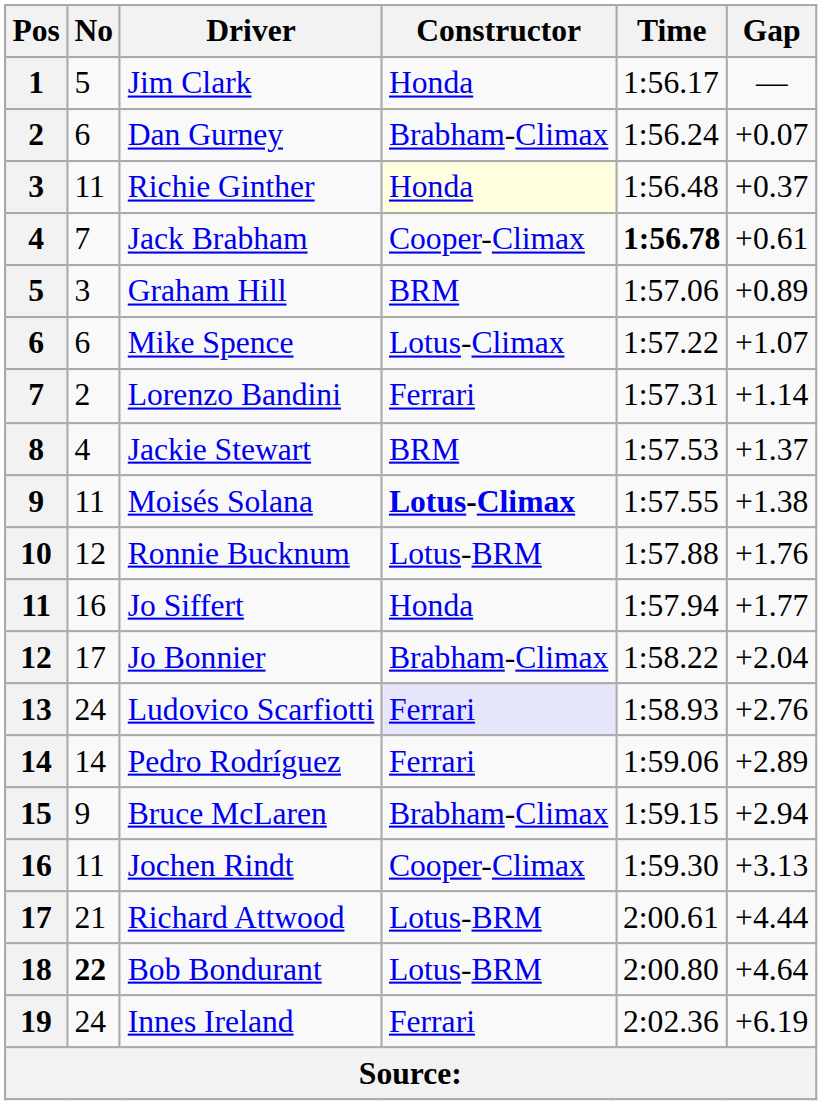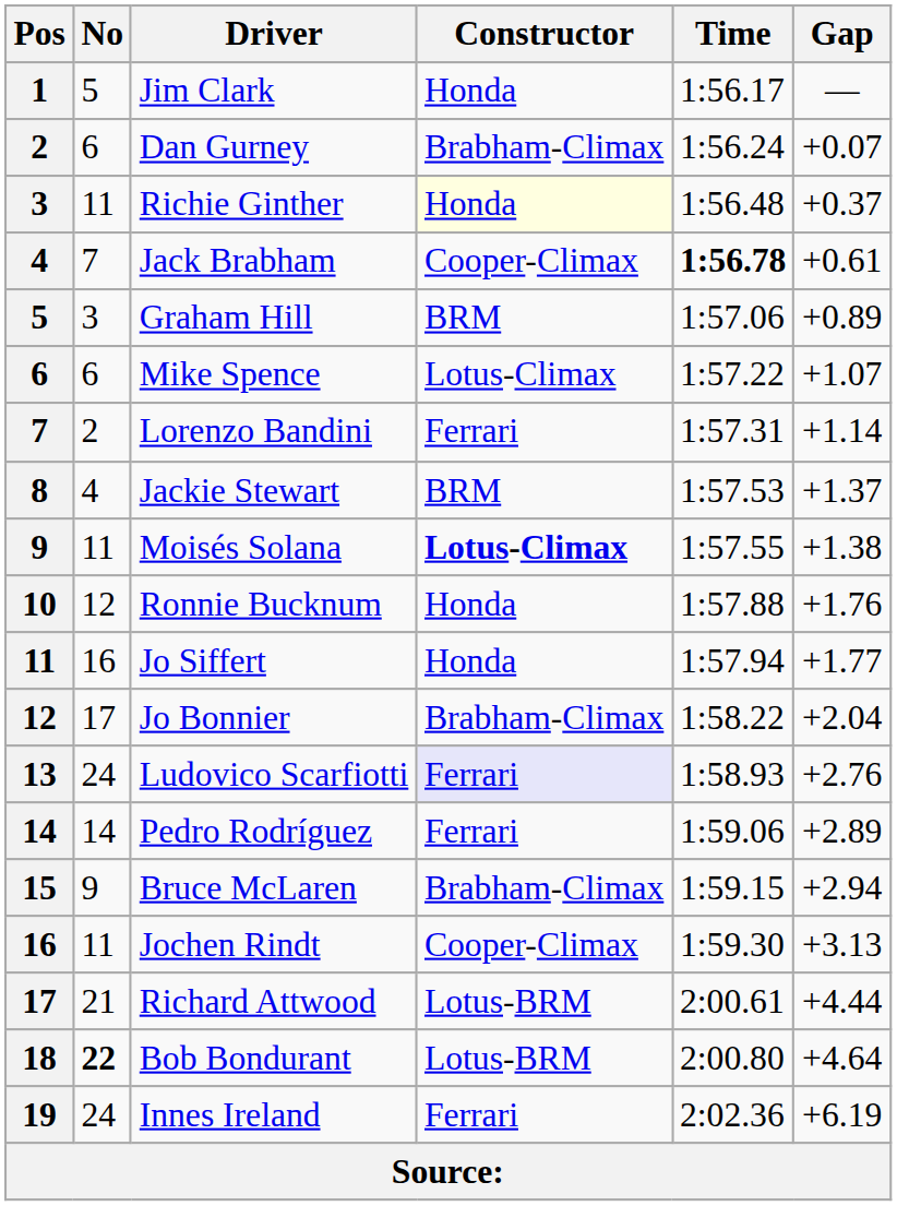 <table class="wikitable sortable" style="font-size: 95%">
 <tr>
 <th>Pos</th>
 <th>No</th>
 <th>Driver</th>
 <th>Constructor</th>
 <th>Time</th>
 <th>Gap</th>
 </tr>
 <tr>
 <th>1</th>
 <td>5</td>
 <td> <a href='#'>Jim Clark</a></td>
 <td><a href='#'>Honda</a></td>
 <td>1:56.17</td>
 <td align="center">—</td>
 </tr>
 <tr>
 <th>2</th>
 <td>6</td>
 <td> <a href='#'>Dan Gurney</a></td>
 <td><a href='#'>Brabham</a>-<a href='#'>Climax</a></td>
 <td>1:56.24</td>
 <td>+0.07</td>
 </tr>
 <tr>
 <th>3</th>
 <td>11</td>
 <td> <a href='#'>Richie Ginther</a></td>
 <td style="background: lightyellow;"><a href='#'>Honda</a></td>
 <td>1:56.48</td>
 <td>+0.37</td>
 </tr>
 <tr>
 <th>4</th>
 <td>7</td>
 <td> <a href='#'>Jack Brabham</a></td>
 <td><a href='#'>Cooper</a>-<a href='#'>Climax</a></td>
 <td><strong>1:56.78</strong></td>
 <td>+0.61</td>
 </tr>
 <tr>
 <th>5</th>
 <td>3</td>
 <td> <a href='#'>Graham Hill</a></td>
 <td><a href='#'>BRM</a></td>
 <td>1:57.06</td>
 <td>+0.89</td>
 </tr>
 <tr>
 <th>6</th>
 <td>6</td>
 <td> <a href='#'>Mike Spence</a></td>
 <td><a href='#'>Lotus</a>-<a href='#'>Climax</a></td>
 <td>1:57.22</td>
 <td>+1.07</td>
 </tr>
 <tr>
 <th>7</th>
 <td>2</td>
 <td> <a href='#'>Lorenzo Bandini</a></td>
 <td><a href='#'>Ferrari</a></td>
 <td>1:57.31</td>
 <td>+1.14</td>
 </tr>
 <tr>
 <th>8</th>
 <td>4</td>
 <td> <a href='#'>Jackie Stewart</a></td>
 <td><a href='#'>BRM</a></td>
 <td>1:57.53</td>
 <td>+1.37</td>
 </tr>
 <tr>
 <th>9</th>
 <td>11</td>
 <td> <a href='#'>Moisés Solana</a></td>
 <td><strong><a href='#'>Lotus</a>-<a href='#'>Climax</a></strong></td>
 <td>1:57.55</td>
 <td>+1.38</td>
 </tr>
 <tr>
 <th>10</th>
 <td>12</td>
 <td> <a href='#'>Ronnie Bucknum</a></td>
-<td><a href='#'>Lotus</a>-<a href='#'>BRM</a></td>
+<td><a href='#'>Honda</a></td>
 <td>1:57.88</td>
 <td>+1.76</td>
 </tr>
 <tr>
 <th>11</th>
 <td>16</td>
 <td> <a href='#'>Jo Siffert</a></td>
 <td><a href='#'>Honda</a></td>
 <td>1:57.94</td>
 <td>+1.77</td>
 </tr>
 <tr>
 <th>12</th>
 <td>17</td>
 <td> <a href='#'>Jo Bonnier</a></td>
 <td><a href='#'>Brabham</a>-<a href='#'>Climax</a></td>
 <td>1:58.22</td>
 <td>+2.04</td>
 </tr>
 <tr>
 <th>13</th>
 <td>24</td>
 <td> <a href='#'>Ludovico Scarfiotti</a></td>
 <td style="background: lavender;"><a href='#'>Ferrari</a></td>
 <td>1:58.93</td>
 <td>+2.76</td>
 </tr>
 <tr>
 <th>14</th>
 <td>14</td>
 <td> <a href='#'>Pedro Rodríguez</a></td>
 <td><a href='#'>Ferrari</a></td>
 <td>1:59.06</td>
 <td>+2.89</td>
 </tr>
 <tr>
 <th>15</th>
 <td>9</td>
 <td> <a href='#'>Bruce McLaren</a></td>
 <td><a href='#'>Brabham</a>-<a href='#'>Climax</a></td>
 <td>1:59.15</td>
 <td>+2.94</td>
 </tr>
 <tr>
 <th>16</th>
 <td>11</td>
 <td> <a href='#'>Jochen Rindt</a></td>
 <td><a href='#'>Cooper</a>-<a href='#'>Climax</a></td>
 <td>1:59.30</td>
 <td>+3.13</td>
 </tr>
 <tr>
 <th>17</th>
 <td>21</td>
 <td> <a href='#'>Richard Attwood</a></td>
 <td><a href='#'>Lotus</a>-<a href='#'>BRM</a></td>
 <td>2:00.61</td>
 <td>+4.44</td>
 </tr>
 <tr>
 <th>18</th>
 <td><strong>22</strong></td>
 <td> <a href='#'>Bob Bondurant</a></td>
 <td><a href='#'>Lotus</a>-<a href='#'>BRM</a></td>
 <td>2:00.80</td>
 <td>+4.64</td>
 </tr>
 <tr>
 <th>19</th>
 <td>24</td>
 <td> <a href='#'>Innes Ireland</a></td>
 <td><a href='#'>Ferrari</a></td>
 <td>2:02.36</td>
 <td>+6.19</td>
 </tr>
 <tr>
 <th colspan="6">Source:</th>
 </tr>
 </table>
